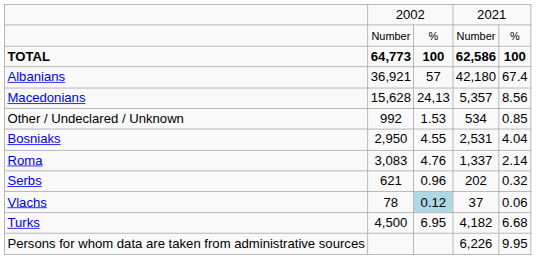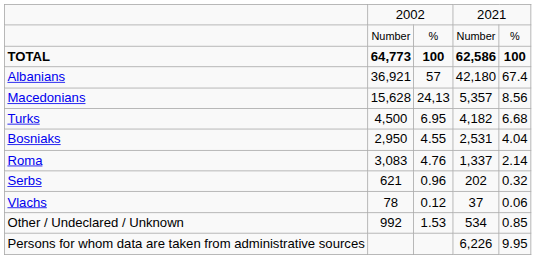 <table class="wikitable">
 <tr>
 <td></td>
 <td colspan="2" align="center">2002</td>
 <td colspan="2" align="center">2021</td>
 </tr>
 <tr>
 <td></td>
 <td align="center"><small>Number</small></td>
 <td align="center"><small>%</small></td>
 <td align="center"><small>Number</small></td>
 <td align="center"><small>%</small></td>
 </tr>
 <tr>
 <td><strong>TOTAL</strong></td>
 <td align="center"><strong>64,773</strong></td>
 <td align="center"><strong>100</strong></td>
 <td align="center"><strong>62,586</strong></td>
 <td align="center"><strong>100</strong></td>
 </tr>
 <tr>
 <td><a href='#'>Albanians</a></td>
 <td align="center">36,921</td>
 <td align="center">57</td>
 <td align="center">42,180</td>
 <td align="center">67.4</td>
 </tr>
 <tr>
 <td><a href='#'>Macedonians</a></td>
 <td align="center">15,628</td>
 <td align="center">24,13</td>
 <td align="center">5,357</td>
 <td align="center">8.56</td>
 </tr>
 <tr>
-<td>Other / Undeclared / Unknown</td>
-<td align="center">992</td>
-<td align="center">1.53</td>
-<td align="center">534</td>
-<td align="center">0.85</td>
+<td><a href='#'>Turks</a></td>
+<td align="center">4,500</td>
+<td align="center">6.95</td>
+<td align="center">4,182</td>
+<td align="center">6.68</td>
 </tr>
 <tr>
 <td><a href='#'>Bosniaks</a></td>
 <td align="center">2,950</td>
 <td align="center">4.55</td>
 <td align="center">2,531</td>
 <td align="center">4.04</td>
 </tr>
 <tr>
 <td><a href='#'>Roma</a></td>
 <td align="center">3,083</td>
 <td align="center">4.76</td>
 <td align="center">1,337</td>
 <td align="center">2.14</td>
 </tr>
 <tr>
 <td><a href='#'>Serbs</a></td>
 <td align="center">621</td>
 <td align="center">0.96</td>
 <td align="center">202</td>
 <td align="center">0.32</td>
 </tr>
 <tr>
 <td><a href='#'>Vlachs</a></td>
 <td align="center">78</td>
-<td align="center" style="background: lightblue;">0.12</td>
+<td align="center">0.12</td>
 <td align="center">37</td>
 <td align="center">0.06</td>
 </tr>
 <tr>
-<td><a href='#'>Turks</a></td>
-<td align="center">4,500</td>
-<td align="center">6.95</td>
-<td align="center">4,182</td>
-<td align="center">6.68</td>
+<td>Other / Undeclared / Unknown</td>
+<td align="center">992</td>
+<td align="center">1.53</td>
+<td align="center">534</td>
+<td align="center">0.85</td>
 </tr>
 <tr>
 <td>Persons for whom data are taken from administrative sources</td>
 <td align="center"></td>
 <td align="center"></td>
 <td align="center">6,226</td>
 <td align="center">9.95</td>
 </tr>
 </table>
